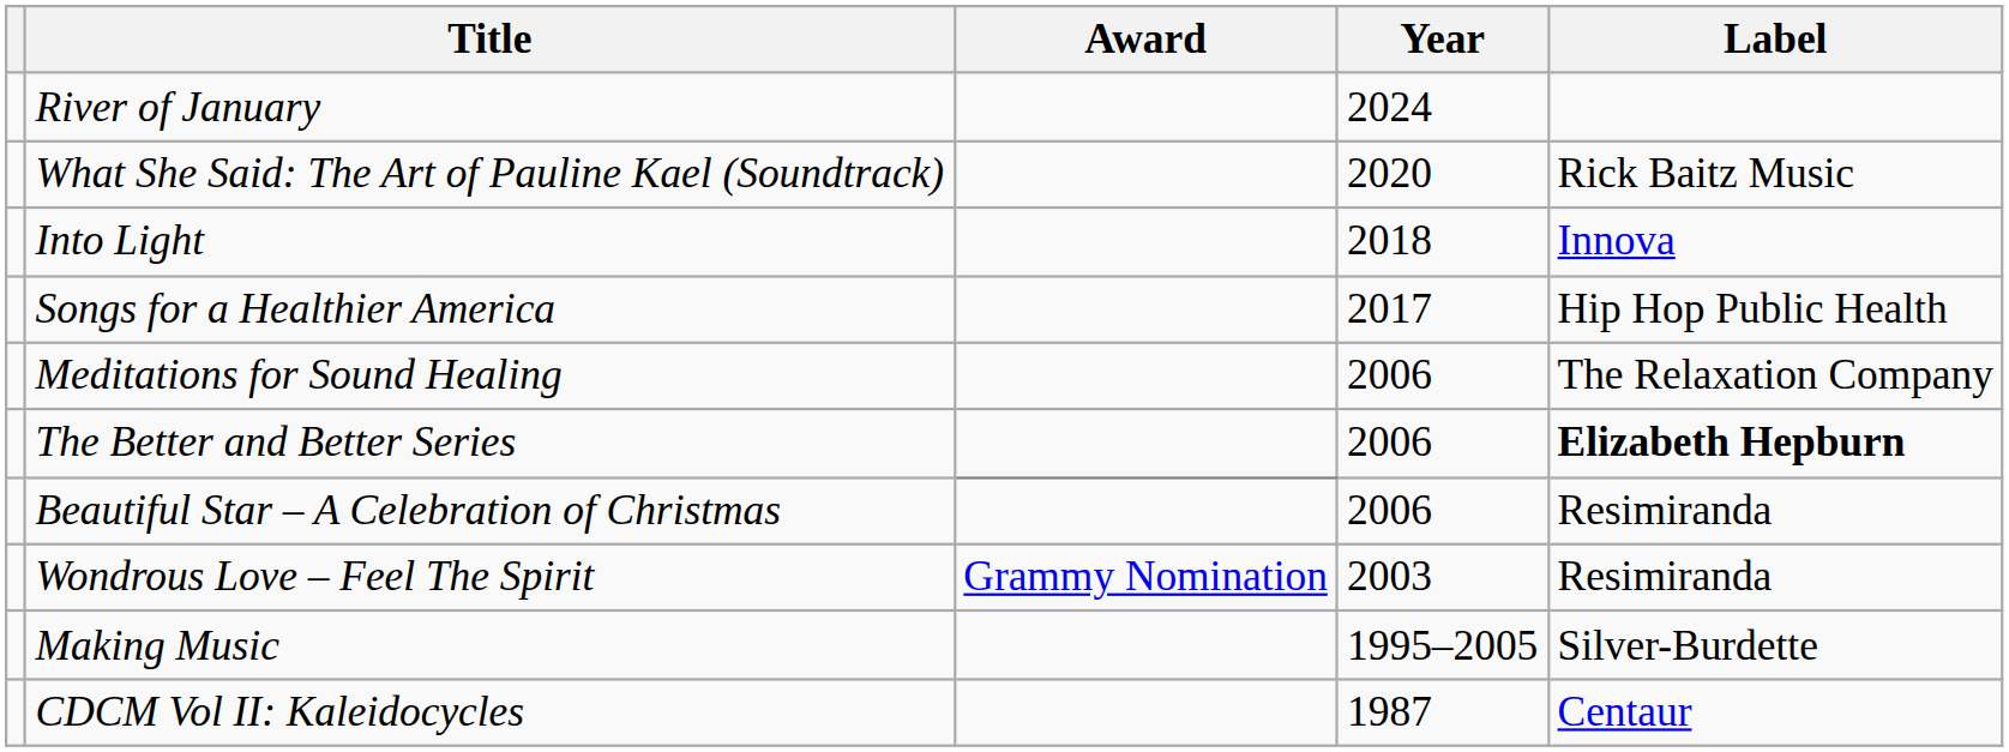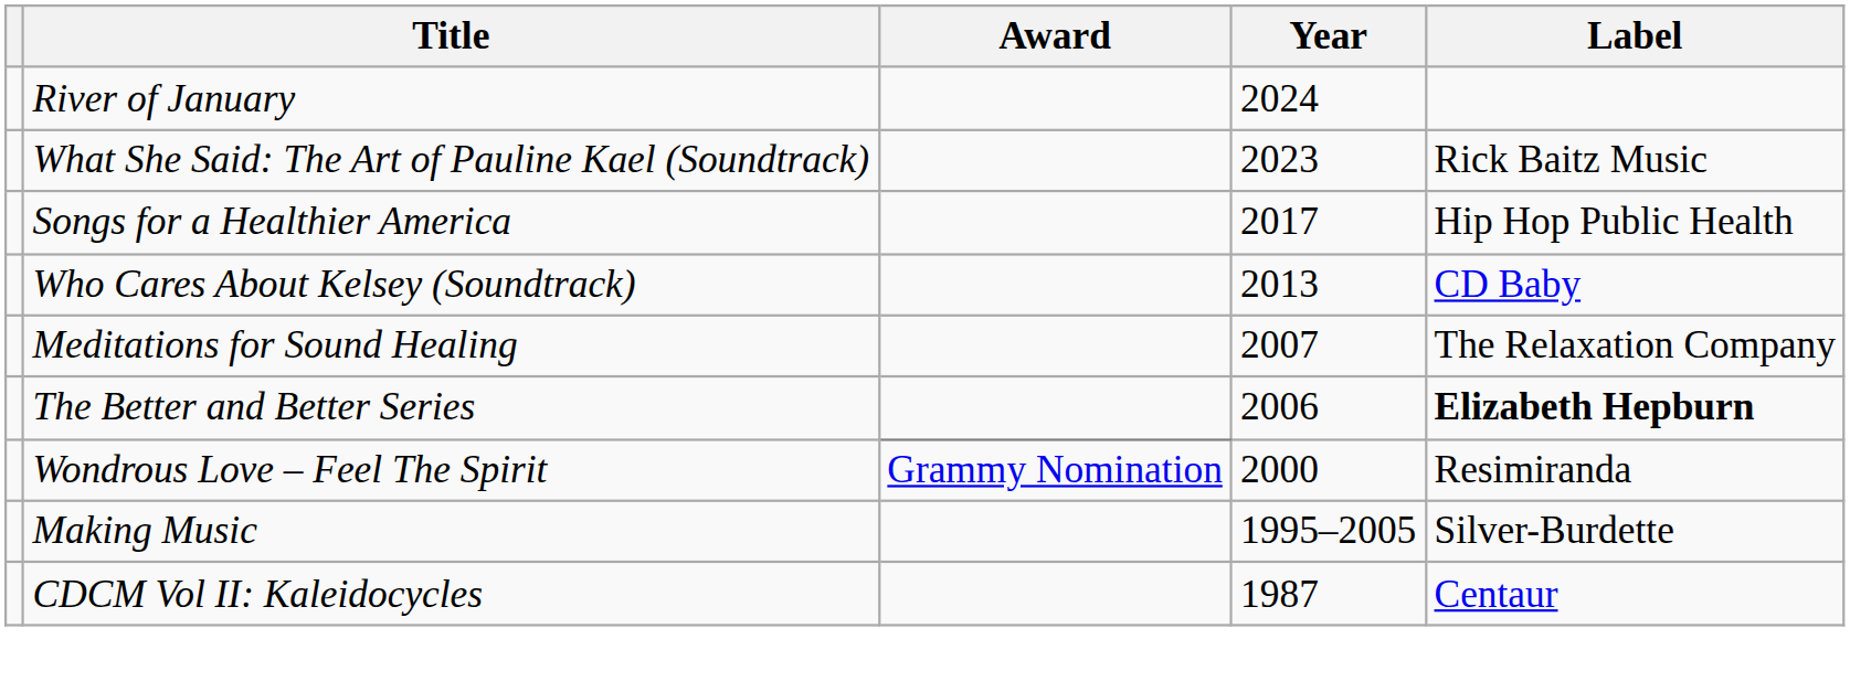 <table class="wikitable">
 <tr>
 <th></th>
 <th>Title</th>
 <th>Award</th>
 <th>Year</th>
 <th>Label</th>
 </tr>
 <tr>
 <td></td>
 <td><em>River of January</em></td>
 <td></td>
 <td>2024</td>
 <td></td>
 </tr>
 <tr>
 <td></td>
 <td><em>What She Said: The Art of Pauline Kael (Soundtrack)</em></td>
 <td></td>
-<td>2020</td>
+<td>2023</td>
 <td>Rick Baitz Music</td>
-</tr>
-<tr>
-<td></td>
-<td><em>Into Light</em></td>
-<td></td>
-<td>2018</td>
-<td><a href='#'>Innova</a></td>
 </tr>
 <tr>
 <td></td>
 <td><em>Songs for a Healthier America</em></td>
 <td></td>
 <td>2017</td>
 <td>Hip Hop Public Health</td>
 </tr>
 <tr>
 <td></td>
+<td><em>Who Cares About Kelsey (Soundtrack)</em></td>
+<td></td>
+<td>2013</td>
+<td><a href='#'>CD Baby</a></td>
+</tr>
+<tr>
+<td></td>
 <td><em>Meditations for Sound Healing</em></td>
 <td></td>
-<td>2006</td>
+<td>2007</td>
 <td>The Relaxation Company</td>
 </tr>
 <tr>
 <td></td>
 <td><em>The Better and Better Series</em></td>
 <td style="border-bottom:1px solid grey;"></td>
 <td>2006</td>
 <td><strong>Elizabeth Hepburn</strong></td>
 </tr>
 <tr>
 <td></td>
-<td><em>Beautiful Star – A Celebration of Christmas</em></td>
-<td></td>
-<td>2006</td>
-<td>Resimiranda</td>
-</tr>
-<tr>
-<td></td>
 <td><em>Wondrous Love – Feel The Spirit</em></td>
 <td><a href='#'>Grammy Nomination</a></td>
-<td>2003</td>
+<td>2000</td>
 <td>Resimiranda</td>
 </tr>
 <tr>
 <td></td>
 <td><em>Making Music</em></td>
 <td></td>
 <td>1995–2005</td>
 <td>Silver-Burdette</td>
 </tr>
 <tr>
 <td></td>
 <td><em>CDCM Vol II: Kaleidocycles</em></td>
 <td></td>
 <td>1987</td>
 <td><a href='#'>Centaur</a></td>
 </tr>
 </table>
